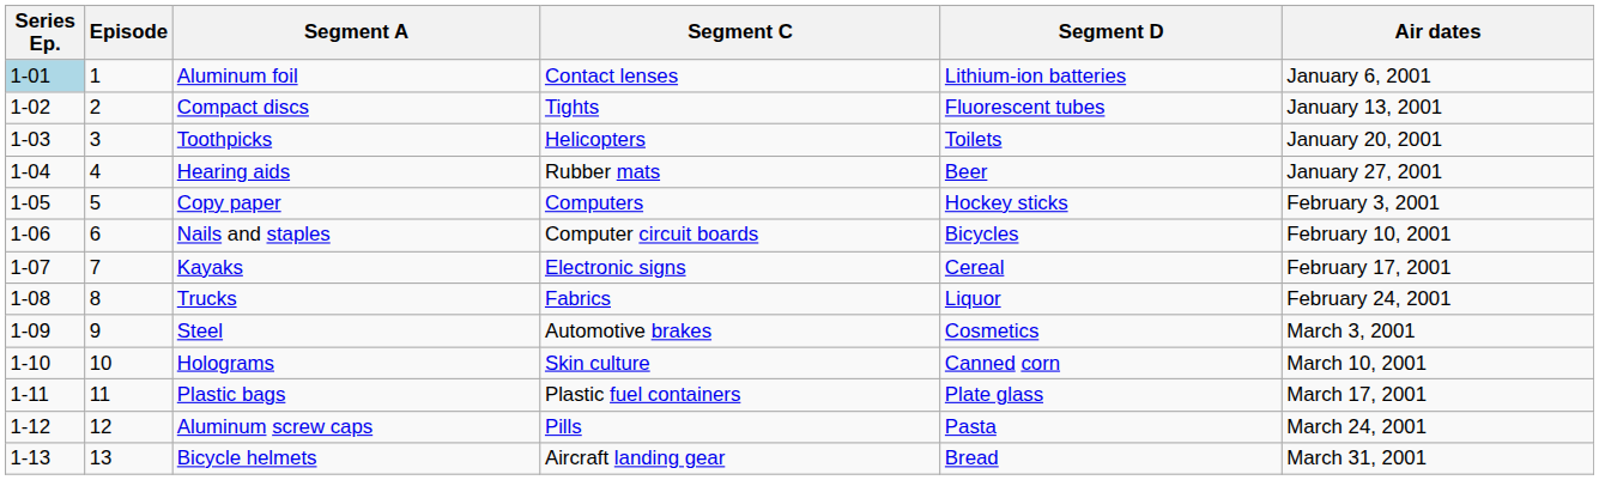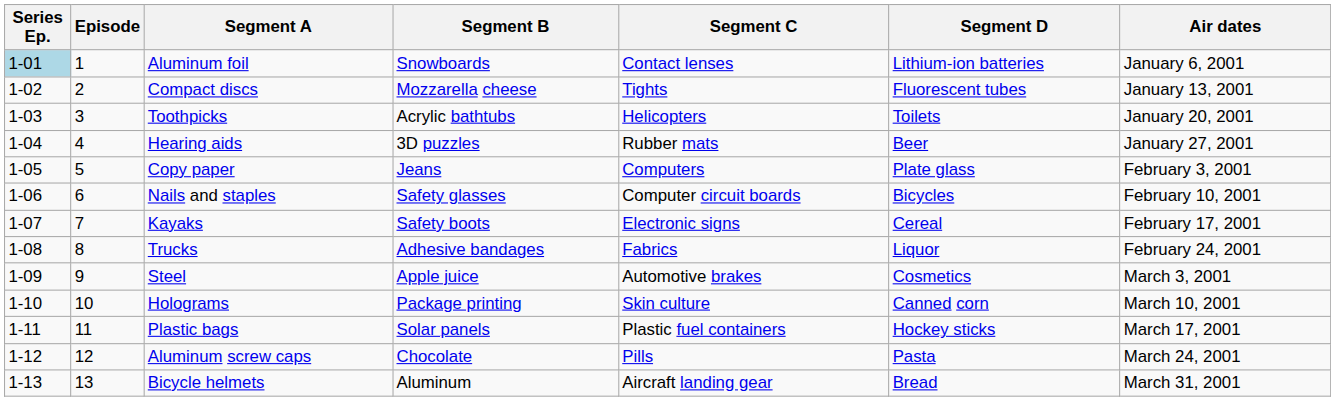 <table class="wikitable" style="width:100%;">
 <tr>
 <th style="width:5%;">Series Ep.</th>
 <th style="width:5%;">Episode</th>
 <th>Segment A</th>
+<th>Segment B</th>
 <th>Segment C</th>
 <th>Segment D</th>
 <th>Air dates</th>
 </tr>
 <tr>
 <td style="background: lightblue;">1-01</td>
 <td>1</td>
 <td><a href='#'>Aluminum foil</a></td>
+<td><a href='#'>Snowboards</a></td>
 <td><a href='#'>Contact lenses</a></td>
 <td><a href='#'>Lithium-ion batteries</a></td>
 <td>January 6, 2001</td>
 </tr>
 <tr>
 <td>1-02</td>
 <td>2</td>
 <td><a href='#'>Compact discs</a></td>
+<td><a href='#'>Mozzarella</a> <a href='#'>cheese</a></td>
 <td><a href='#'>Tights</a></td>
 <td><a href='#'>Fluorescent tubes</a></td>
 <td>January 13, 2001</td>
 </tr>
 <tr>
 <td>1-03</td>
 <td>3</td>
 <td><a href='#'>Toothpicks</a></td>
+<td>Acrylic <a href='#'>bathtubs</a></td>
 <td><a href='#'>Helicopters</a></td>
 <td><a href='#'>Toilets</a></td>
 <td>January 20, 2001</td>
 </tr>
 <tr>
 <td>1-04</td>
 <td>4</td>
 <td><a href='#'>Hearing aids</a></td>
+<td>3D <a href='#'>puzzles</a></td>
 <td>Rubber <a href='#'>mats</a></td>
 <td><a href='#'>Beer</a></td>
 <td>January 27, 2001</td>
 </tr>
 <tr>
 <td>1-05</td>
 <td>5</td>
 <td><a href='#'>Copy paper</a></td>
+<td><a href='#'>Jeans</a></td>
 <td><a href='#'>Computers</a></td>
-<td><a href='#'>Hockey sticks</a></td>
+<td><a href='#'>Plate glass</a></td>
 <td>February 3, 2001</td>
 </tr>
 <tr>
 <td>1-06</td>
 <td>6</td>
 <td><a href='#'>Nails</a> and <a href='#'>staples</a></td>
+<td><a href='#'>Safety glasses</a></td>
 <td>Computer <a href='#'>circuit boards</a></td>
 <td><a href='#'>Bicycles</a></td>
 <td>February 10, 2001</td>
 </tr>
 <tr>
 <td>1-07</td>
 <td>7</td>
 <td><a href='#'>Kayaks</a></td>
+<td><a href='#'>Safety boots</a></td>
 <td><a href='#'>Electronic signs</a></td>
 <td><a href='#'>Cereal</a></td>
 <td>February 17, 2001</td>
 </tr>
 <tr>
 <td>1-08</td>
 <td>8</td>
 <td><a href='#'>Trucks</a></td>
+<td><a href='#'>Adhesive bandages</a></td>
 <td><a href='#'>Fabrics</a></td>
 <td><a href='#'>Liquor</a></td>
 <td>February 24, 2001</td>
 </tr>
 <tr>
 <td>1-09</td>
 <td>9</td>
 <td><a href='#'>Steel</a></td>
+<td><a href='#'>Apple juice</a></td>
 <td>Automotive <a href='#'>brakes</a></td>
 <td><a href='#'>Cosmetics</a></td>
 <td>March 3, 2001</td>
 </tr>
 <tr>
 <td>1-10</td>
 <td>10</td>
 <td><a href='#'>Holograms</a></td>
+<td><a href='#'>Package printing</a></td>
 <td><a href='#'>Skin culture</a></td>
 <td><a href='#'>Canned</a> <a href='#'>corn</a></td>
 <td>March 10, 2001</td>
 </tr>
 <tr>
 <td>1-11</td>
 <td>11</td>
 <td><a href='#'>Plastic bags</a></td>
+<td><a href='#'>Solar panels</a></td>
 <td>Plastic <a href='#'>fuel containers</a></td>
-<td><a href='#'>Plate glass</a></td>
+<td><a href='#'>Hockey sticks</a></td>
 <td>March 17, 2001</td>
 </tr>
 <tr>
 <td>1-12</td>
 <td>12</td>
 <td><a href='#'>Aluminum</a> <a href='#'>screw caps</a></td>
+<td><a href='#'>Chocolate</a></td>
 <td><a href='#'>Pills</a></td>
 <td><a href='#'>Pasta</a></td>
 <td>March 24, 2001</td>
 </tr>
 <tr>
 <td>1-13</td>
 <td>13</td>
 <td><a href='#'>Bicycle helmets</a></td>
+<td>Aluminum</td>
 <td>Aircraft <a href='#'>landing gear</a></td>
 <td><a href='#'>Bread</a></td>
 <td>March 31, 2001</td>
 </tr>
 </table>
